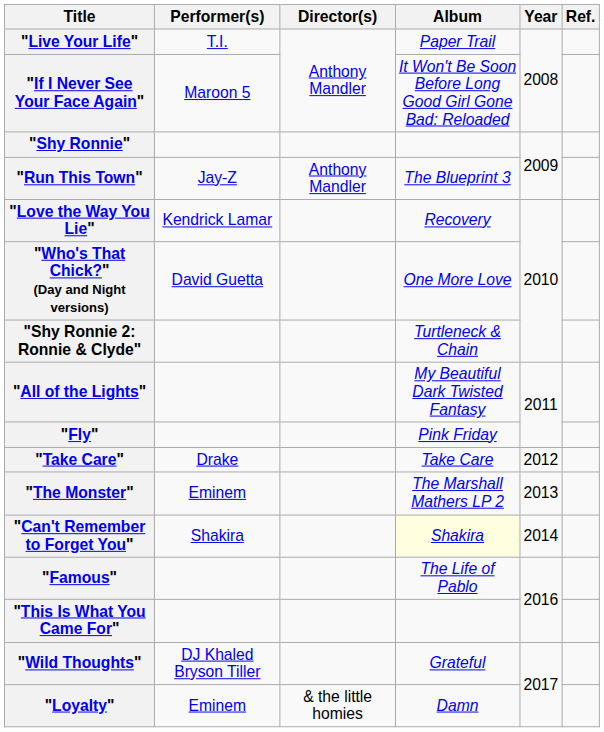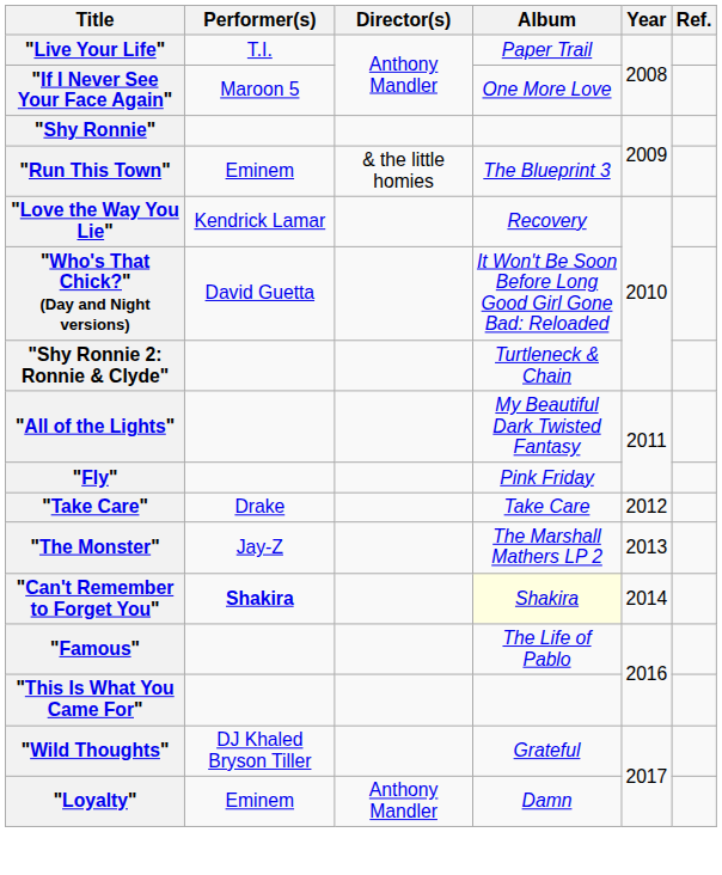 <table class="wikitable plainrowheaders" style="text-align:center;">
 <tr>
 <th scope="col" style="width: 18em;">Title</th>
 <th scope="col" style="width: 11em;">Performer(s)</th>
 <th scope="col" style="width: 11em;">Director(s)</th>
 <th scope="col" style="width: 14em;">Album</th>
 <th scope="col" style="width: 2em;">Year</th>
 <th scope="col" style="width: 2em;" class="unsortable">Ref.</th>
 </tr>
 <tr>
 <th scope="row">"<a href='#'>Live Your Life</a>"</th>
 <td><a href='#'>T.I.</a></td>
 <td rowspan="2"><a href='#'>Anthony Mandler</a></td>
 <td><em><a href='#'>Paper Trail</a></em></td>
 <td rowspan="2">2008</td>
 <td><br></td>
 </tr>
 <tr>
 <th scope="row">"<a href='#'>If I Never See Your Face Again</a>"</th>
 <td><a href='#'>Maroon 5</a></td>
-<td><em><a href='#'>It Won't Be Soon Before Long</a></em> <br> <em><a href='#'>Good Girl Gone Bad: Reloaded</a></em></td>
+<td><em><a href='#'>One More Love</a></em></td>
 <td><br></td>
 </tr>
 <tr>
 <th scope="row">"<a href='#'>Shy Ronnie</a>"</th>
 <td></td>
 <td></td>
 <td></td>
 <td rowspan="2">2009</td>
 <td></td>
 </tr>
 <tr>
 <th scope="row">"<a href='#'>Run This Town</a>"</th>
-<td><a href='#'>Jay-Z</a><br></td>
-<td><a href='#'>Anthony Mandler</a></td>
+<td><a href='#'>Eminem</a></td>
+<td>  & the little homies</td>
 <td><em><a href='#'>The Blueprint 3</a></em></td>
 <td><br></td>
 </tr>
 <tr>
 <th scope="row">"<a href='#'>Love the Way You Lie</a>"</th>
 <td><a href='#'>Kendrick Lamar</a></td>
 <td></td>
 <td><em><a href='#'>Recovery</a></em></td>
 <td rowspan="3">2010</td>
 <td></td>
 </tr>
 <tr>
 <th scope="row">"<a href='#'>Who's That Chick?</a>" <br><small>(Day and Night versions)<br></small></th>
 <td><a href='#'>David Guetta</a></td>
 <td></td>
-<td><em><a href='#'>One More Love</a></em></td>
+<td><em><a href='#'>It Won't Be Soon Before Long</a></em> <br> <em><a href='#'>Good Girl Gone Bad: Reloaded</a></em></td>
 <td><br></td>
 </tr>
 <tr>
 <th scope="row">"Shy Ronnie 2: Ronnie & Clyde"</th>
 <td></td>
 <td></td>
 <td><em><a href='#'>Turtleneck & Chain</a></em></td>
 <td></td>
 </tr>
 <tr>
 <th scope="row">"<a href='#'>All of the Lights</a>"</th>
 <td><br></td>
 <td></td>
 <td><em><a href='#'>My Beautiful Dark Twisted Fantasy</a></em></td>
 <td rowspan="2">2011</td>
 <td><br></td>
 </tr>
 <tr>
 <th scope="row">"<a href='#'>Fly</a>"</th>
 <td></td>
 <td></td>
 <td><em><a href='#'>Pink Friday</a></em></td>
 <td><br></td>
 </tr>
 <tr>
 <th scope="row">"<a href='#'>Take Care</a>"</th>
 <td><a href='#'>Drake</a></td>
 <td></td>
 <td><em><a href='#'>Take Care</a></em></td>
 <td>2012</td>
 <td><br></td>
 </tr>
 <tr>
 <th scope="row">"<a href='#'>The Monster</a>"</th>
-<td><a href='#'>Eminem</a></td>
+<td><a href='#'>Jay-Z</a><br></td>
 <td></td>
 <td><em><a href='#'>The Marshall Mathers LP 2</a></em></td>
 <td>2013</td>
 <td><br></td>
 </tr>
 <tr>
 <th scope="row">"<a href='#'>Can't Remember to Forget You</a>"</th>
-<td><a href='#'>Shakira</a></td>
+<td><strong><a href='#'>Shakira</a></strong></td>
 <td></td>
 <td style="background: lightyellow;"><em><a href='#'>Shakira</a></em></td>
 <td>2014</td>
 <td><br></td>
 </tr>
 <tr>
 <th scope="row">"<a href='#'>Famous</a>"</th>
 <td></td>
 <td></td>
 <td><em><a href='#'>The Life of Pablo</a></em></td>
 <td rowspan="2">2016</td>
 <td></td>
 </tr>
 <tr>
 <th scope="row">"<a href='#'>This Is What You Came For</a>"</th>
 <td></td>
 <td></td>
 <td></td>
 <td></td>
 </tr>
 <tr>
 <th scope="row">"<a href='#'>Wild Thoughts</a>"</th>
 <td><a href='#'>DJ Khaled</a> <br> <a href='#'>Bryson Tiller</a></td>
 <td></td>
 <td><em><a href='#'>Grateful</a></em></td>
 <td rowspan=2>2017</td>
 <td></td>
 </tr>
 <tr>
 <th scope="row">"<a href='#'>Loyalty</a>"</th>
 <td><a href='#'>Eminem</a></td>
-<td>  & the little homies</td>
+<td><a href='#'>Anthony Mandler</a></td>
 <td><em><a href='#'>Damn</a></em></td>
 <td></td>
 </tr>
 </table>
